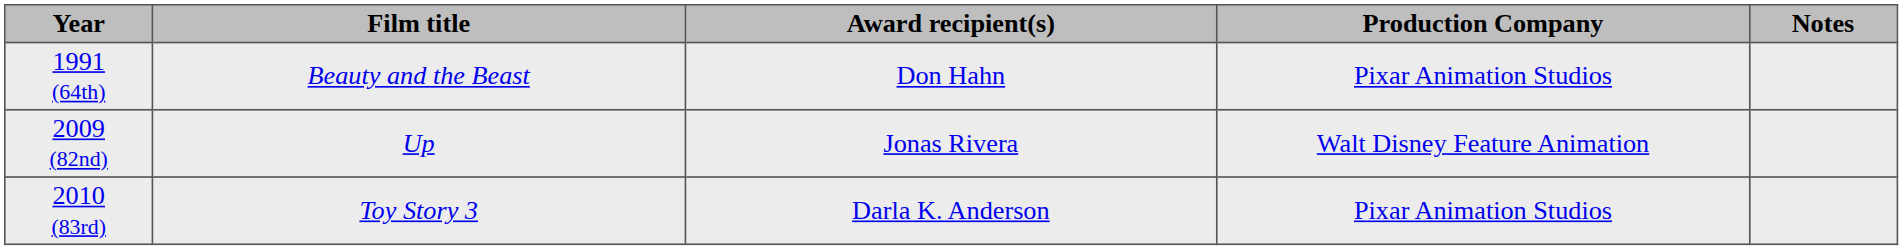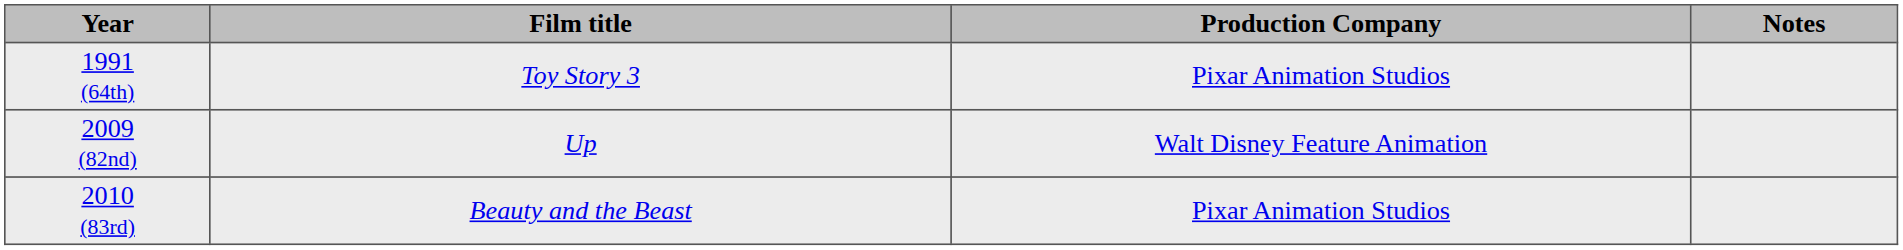 <table cellpadding=2 cellspacing=0 border=1 style="border-collapse:collapse; border: 1px #555 solid; text-align:center" class="sortable">
 <tr bgcolor="#bebebe">
 <th width="5%">Year</th>
 <th width="18%">Film title</th>
-<th width="18%">Award recipient(s)</th>
 <th width="18%">Production Company</th>
 <th width="5%" class="unsortable">Notes</th>
 </tr>
 <tr bgcolor="#ececec">
 <td><a href='#'>1991</a><br><small><a href='#'>(64th)</a></small></td>
-<td><em><a href='#'> Beauty and the Beast</a></em></td>
-<td><a href='#'>Don Hahn</a></td>
+<td><em><a href='#'>Toy Story 3</a></em></td>
 <td><a href='#'>Pixar Animation Studios</a></td>
 <td></td>
 </tr>
 <tr bgcolor="#ececec">
 <td><a href='#'>2009</a><br><small><a href='#'>(82nd)</a></small></td>
 <td><em><a href='#'>Up</a></em></td>
-<td><a href='#'>Jonas Rivera</a></td>
 <td><a href='#'>Walt Disney Feature Animation</a></td>
 <td></td>
 </tr>
 <tr bgcolor="#ececec">
 <td><a href='#'>2010</a><br><small><a href='#'>(83rd)</a></small></td>
-<td><em><a href='#'>Toy Story 3</a></em></td>
-<td><a href='#'>Darla K. Anderson</a></td>
+<td><em><a href='#'> Beauty and the Beast</a></em></td>
 <td><a href='#'>Pixar Animation Studios</a></td>
 <td></td>
 </tr>
 </table>
